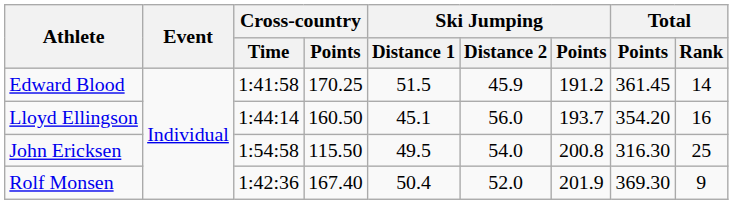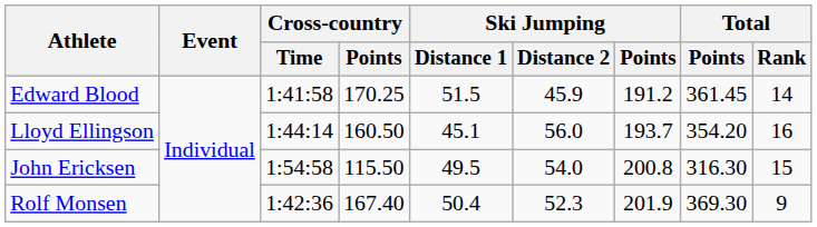 <table class=wikitable style=font-size:90%;text-align:center>
 <tr>
 <th rowspan=2>Athlete</th>
 <th rowspan=2>Event</th>
 <th colspan=2>Cross-country</th>
 <th colspan=3>Ski Jumping</th>
 <th colspan=2>Total</th>
 </tr>
 <tr style=font-size:95%>
 <th>Time</th>
 <th>Points</th>
 <th>Distance 1</th>
 <th>Distance 2</th>
 <th>Points</th>
 <th>Points</th>
 <th>Rank</th>
 </tr>
 <tr>
 <td align=left><a href='#'>Edward Blood</a></td>
 <td align=left rowspan=4><a href='#'>Individual</a></td>
 <td>1:41:58</td>
 <td>170.25</td>
 <td>51.5</td>
 <td>45.9</td>
 <td>191.2</td>
 <td>361.45</td>
 <td>14</td>
 </tr>
 <tr>
 <td align=left><a href='#'>Lloyd Ellingson</a></td>
 <td>1:44:14</td>
 <td>160.50</td>
 <td>45.1</td>
 <td>56.0</td>
 <td>193.7</td>
 <td>354.20</td>
 <td>16</td>
 </tr>
 <tr>
 <td align=left><a href='#'>John Ericksen</a></td>
 <td>1:54:58</td>
 <td>115.50</td>
 <td>49.5</td>
 <td>54.0</td>
 <td>200.8</td>
 <td>316.30</td>
-<td>25</td>
+<td>15</td>
 </tr>
 <tr>
 <td align=left><a href='#'>Rolf Monsen</a></td>
 <td>1:42:36</td>
 <td>167.40</td>
 <td>50.4</td>
-<td>52.0</td>
+<td>52.3</td>
 <td>201.9</td>
 <td>369.30</td>
 <td>9</td>
 </tr>
 </table>
